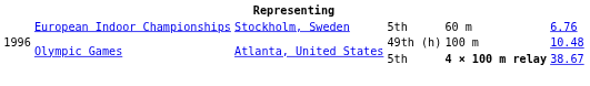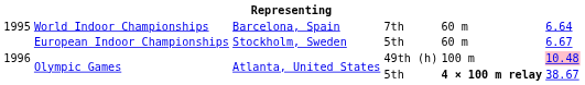 <table>
 <tr>
 <th colspan="6">Representing </th>
+</tr>
+<tr>
+<td>1995</td>
+<td><a href='#'>World Indoor Championships</a></td>
+<td><a href='#'>Barcelona, Spain</a></td>
+<td>7th</td>
+<td>60 m</td>
+<td><a href='#'>6.64</a></td>
 </tr>
 <tr>
 <td rowspan=3>1996</td>
 <td><a href='#'>European Indoor Championships</a></td>
 <td><a href='#'>Stockholm, Sweden</a></td>
 <td>5th</td>
 <td>60 m</td>
-<td><a href='#'>6.76</a></td>
+<td><a href='#'>6.67</a></td>
 </tr>
 <tr>
 <td rowspan=2><a href='#'>Olympic Games</a></td>
 <td rowspan=2><a href='#'>Atlanta, United States</a></td>
 <td>49th (h)</td>
 <td>100 m</td>
-<td><a href='#'>10.48</a></td>
+<td style="background: pink;"><a href='#'>10.48</a></td>
 </tr>
 <tr>
 <td>5th</td>
 <td><strong>4 × 100 m relay</strong></td>
 <td><a href='#'>38.67</a></td>
 </tr>
 </table>
